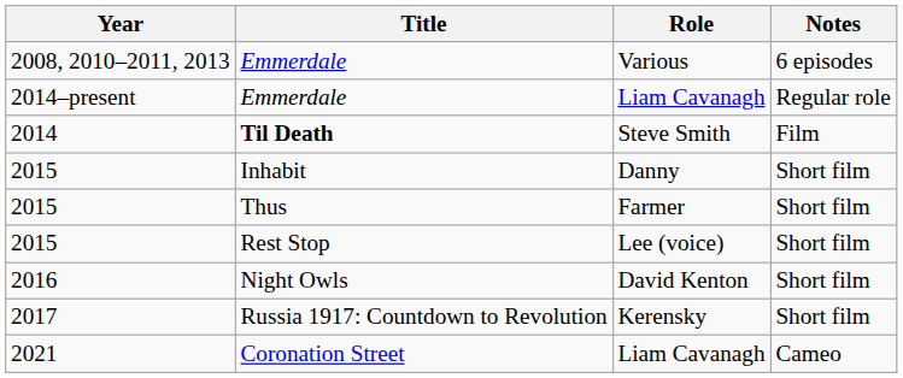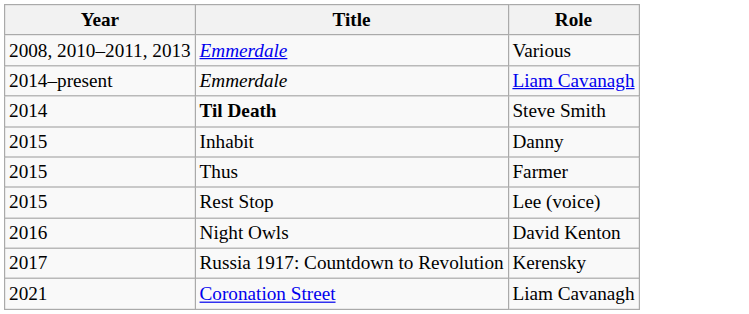 <table class="wikitable">
 <tr>
 <th>Year</th>
 <th>Title</th>
 <th>Role</th>
-<th>Notes</th>
 </tr>
 <tr>
 <td>2008, 2010–2011, 2013</td>
 <td><em><a href='#'>Emmerdale</a></em></td>
 <td>Various</td>
-<td>6 episodes</td>
 </tr>
 <tr>
 <td>2014–present</td>
 <td><em>Emmerdale</em></td>
 <td><a href='#'>Liam Cavanagh</a></td>
-<td>Regular role</td>
 </tr>
 <tr>
 <td>2014</td>
 <td><strong>Til Death<em></td>
 <td>Steve Smith</td>
-<td>Film</td>
 </tr>
 <tr>
 <td>2015</td>
 <td></em>Inhabit<em></td>
 <td>Danny</td>
-<td>Short film</td>
 </tr>
 <tr>
 <td>2015</td>
 <td></em>Thus<em></td>
 <td>Farmer</td>
-<td>Short film</td>
 </tr>
 <tr>
 <td>2015</td>
 <td></em>Rest Stop<em></td>
 <td>Lee (voice)</td>
-<td>Short film</td>
 </tr>
 <tr>
 <td>2016</td>
 <td></em>Night Owls<em></td>
 <td>David Kenton</td>
-<td>Short film</td>
 </tr>
 <tr>
 <td>2017</td>
 <td></em>Russia 1917: Countdown to Revolution<em></td>
 <td>Kerensky</td>
-<td>Short film</td>
 </tr>
 <tr>
 <td>2021</td>
 <td></em><a href='#'>Coronation Street</a><em></td>
 <td>Liam Cavanagh</td>
-<td>Cameo</td>
 </tr>
 </table>
